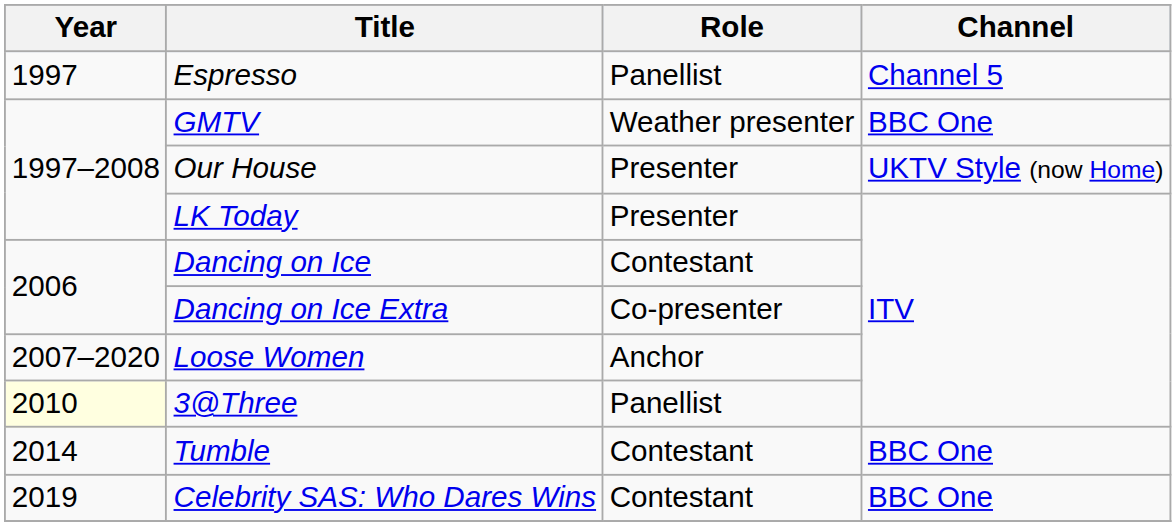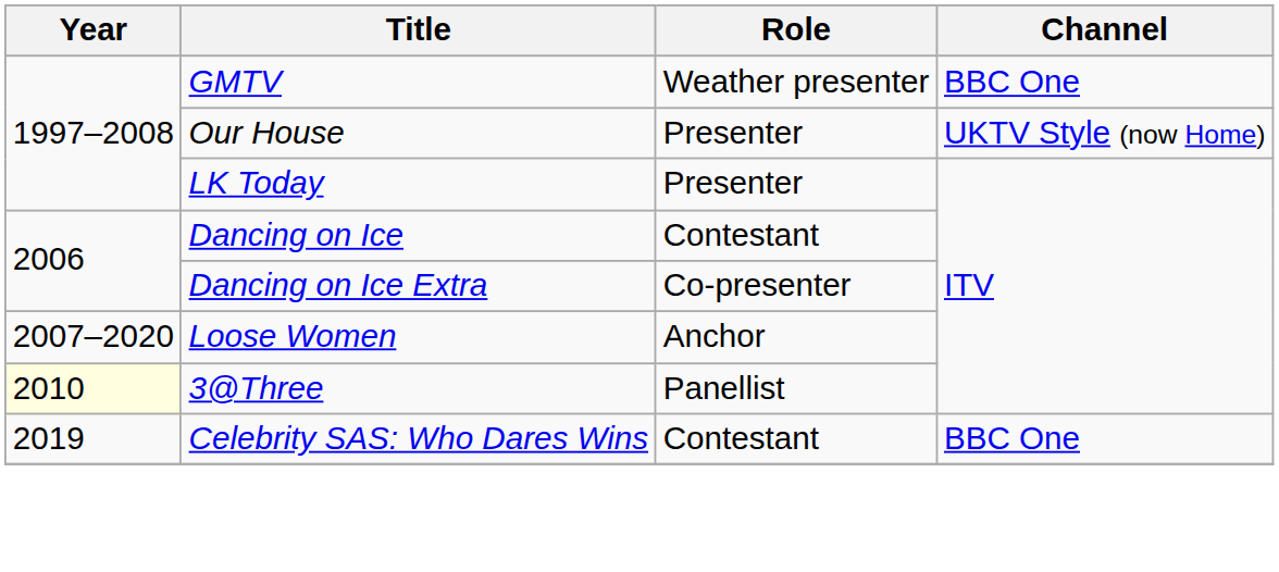 <table class="wikitable">
 <tr style="background:#b0c4de; text-align:center;">
 <th>Year</th>
 <th>Title</th>
 <th>Role</th>
 <th>Channel</th>
-</tr>
-<tr>
-<td>1997</td>
-<td><em>Espresso</em></td>
-<td>Panellist</td>
-<td><a href='#'>Channel 5</a></td>
 </tr>
 <tr>
 <td rowspan=3>1997–2008</td>
 <td><em><a href='#'>GMTV</a></em></td>
 <td>Weather presenter</td>
 <td><a href='#'>BBC One</a></td>
 </tr>
 <tr>
 <td><em>Our House</em></td>
 <td>Presenter</td>
 <td><a href='#'>UKTV Style</a> <small>(now <a href='#'>Home</a>)</small></td>
 </tr>
 <tr>
 <td><em><a href='#'>LK Today</a></em></td>
 <td>Presenter</td>
 <td rowspan=5><a href='#'>ITV</a></td>
 </tr>
 <tr>
 <td rowspan=2>2006</td>
 <td><em><a href='#'>Dancing on Ice</a></em></td>
 <td>Contestant</td>
 </tr>
 <tr>
 <td><em><a href='#'>Dancing on Ice Extra</a></em></td>
 <td>Co-presenter</td>
 </tr>
 <tr>
 <td>2007–2020</td>
 <td><em><a href='#'>Loose Women</a></em></td>
 <td>Anchor</td>
 </tr>
 <tr>
 <td style="background: lightyellow;">2010</td>
 <td><em><a href='#'>3@Three</a></em></td>
 <td>Panellist</td>
 </tr>
 <tr>
-<td>2014</td>
-<td><em><a href='#'>Tumble</a></em></td>
-<td>Contestant</td>
-<td><a href='#'>BBC One</a></td>
-</tr>
-<tr>
 <td>2019</td>
 <td><em><a href='#'>Celebrity SAS: Who Dares Wins</a></em></td>
 <td>Contestant</td>
 <td><a href='#'>BBC One</a></td>
 </tr>
 <tr>
 </tr>
 </table>
